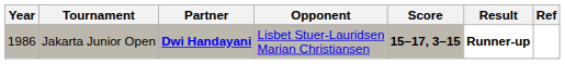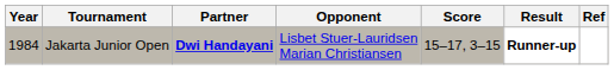 <table class="sortable wikitable" style="font-size: 90%">
 <tr>
 <th>Year</th>
 <th>Tournament</th>
 <th>Partner</th>
 <th>Opponent</th>
 <th>Score</th>
 <th>Result</th>
 <th>Ref</th>
 </tr>
 <tr style="background:#BDB8AD">
-<td align="center">1986</td>
+<td align="center">1984</td>
 <td align="left">Jakarta Junior Open</td>
 <td align="left"><strong> <a href='#'>Dwi Handayani</a></strong></td>
 <td align="left"> <a href='#'>Lisbet Stuer-Lauridsen</a><br> <a href='#'>Marian Christiansen</a></td>
-<td align="left"><strong>15–17, 3–15</strong></td>
+<td align="left">15–17, 3–15</td>
 <td style="text-align:left; background:white"> <strong>Runner-up</strong></td>
 <td style="text-align:center; background:white"></td>
 </tr>
 </table>
